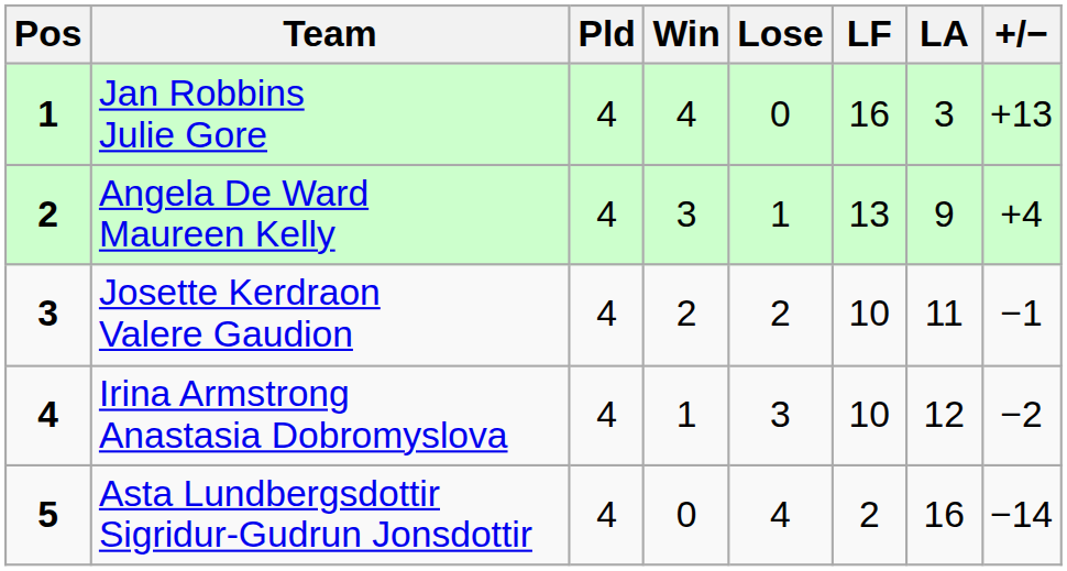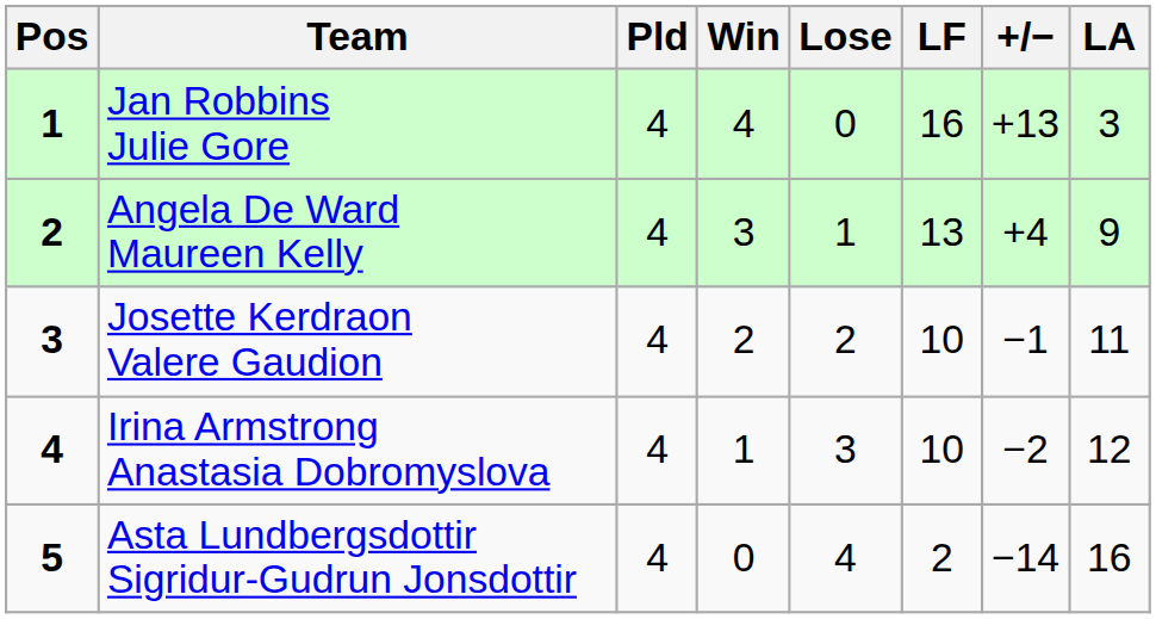 <table class="wikitable" style="font-size: 100%">
 <tr>
 <th width=20>Pos</th>
 <th width=200>Team</th>
 <th width=25>Pld</th>
 <th width=25>Win</th>
 <th width=25>Lose</th>
 <th width=25>LF</th>
+<th width=25>+/−</th>
 <th width=25>LA</th>
-<th width=25>+/−</th>
 </tr>
 <tr align=center style="background: #ccffcc;">
 <td><strong>1</strong></td>
 <td align="left"> <a href='#'>Jan Robbins</a><br> <a href='#'>Julie Gore</a></td>
 <td>4</td>
 <td>4</td>
 <td>0</td>
 <td>16</td>
+<td>+13</td>
 <td>3</td>
-<td>+13</td>
 </tr>
 <tr align=center style="background: #ccffcc;">
 <td><strong>2</strong></td>
 <td align="left"> <a href='#'>Angela De Ward</a><br> <a href='#'>Maureen Kelly</a></td>
 <td>4</td>
 <td>3</td>
 <td>1</td>
 <td>13</td>
+<td>+4</td>
 <td>9</td>
-<td>+4</td>
 </tr>
 <tr align=center>
 <td><strong>3</strong></td>
 <td align="left"> <a href='#'>Josette Kerdraon</a><br> <a href='#'>Valere Gaudion</a></td>
 <td>4</td>
 <td>2</td>
 <td>2</td>
 <td>10</td>
+<td>−1</td>
 <td>11</td>
-<td>−1</td>
 </tr>
 <tr align=center>
 <td><strong>4</strong></td>
 <td align="left"> <a href='#'>Irina Armstrong</a><br> <a href='#'>Anastasia Dobromyslova</a></td>
 <td>4</td>
 <td>1</td>
 <td>3</td>
 <td>10</td>
+<td>−2</td>
 <td>12</td>
-<td>−2</td>
 </tr>
 <tr align=center>
 <td><strong>5</strong></td>
 <td align="left"> <a href='#'>Asta Lundbergsdottir</a><br> <a href='#'>Sigridur-Gudrun Jonsdottir</a></td>
 <td>4</td>
 <td>0</td>
 <td>4</td>
 <td>2</td>
+<td>−14</td>
 <td>16</td>
-<td>−14</td>
 </tr>
 </table>
